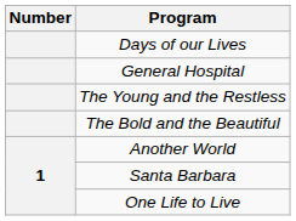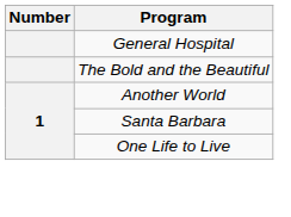 <table class="wikitable" style="text-align:center;">
 <tr>
 <th scope="col" style="width:55px;">Number</th>
 <th scope="col" style="text-align:center;">Program</th>
 </tr>
 <tr>
 <th scope="row"></th>
-<td><em>Days of our Lives</em></td>
-</tr>
-<tr>
-<th scope="row"></th>
 <td><em>General Hospital</em></td>
-</tr>
-<tr>
-<th scope="row"></th>
-<td><em>The Young and the Restless</em></td>
 </tr>
 <tr>
 <th scope="row"></th>
 <td><em>The Bold and the Beautiful</em></td>
 </tr>
 <tr>
 <th scope="row" rowspan="3">1</th>
 <td><em>Another World</em></td>
 </tr>
 <tr>
 <td><em>Santa Barbara</em></td>
 </tr>
 <tr>
 <td><em>One Life to Live</em></td>
 </tr>
 </table>
